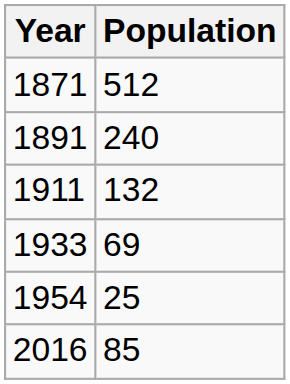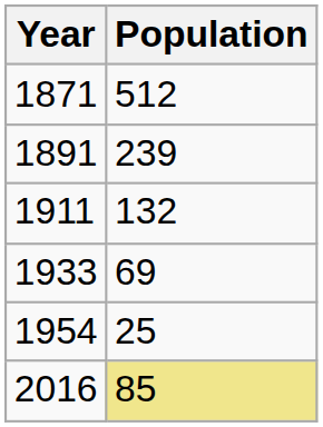 <table class="wikitable">
 <tr>
 <th>Year</th>
 <th>Population</th>
 </tr>
 <tr>
 <td>1871</td>
 <td>512</td>
 </tr>
 <tr>
 <td>1891</td>
-<td>240</td>
+<td>239</td>
 </tr>
 <tr>
 <td>1911</td>
 <td>132</td>
 </tr>
 <tr>
 <td>1933</td>
 <td>69</td>
 </tr>
 <tr>
 <td>1954</td>
 <td>25</td>
 </tr>
 <tr>
 <td>2016</td>
-<td>85</td>
+<td style="background: khaki;">85</td>
 </tr>
 </table>
